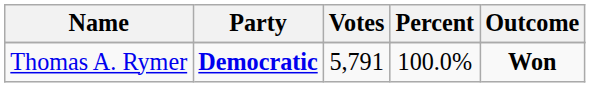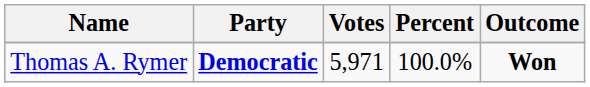 <table class=wikitable style="text-align:center">
 <tr>
 <th>Name</th>
 <th>Party</th>
 <th>Votes</th>
 <th>Percent</th>
 <th>Outcome</th>
 </tr>
 <tr>
 </tr>
 <tr>
 <td align=left><a href='#'>Thomas A. Rymer</a></td>
 <td><strong><a href='#'>Democratic</a></strong></td>
-<td>5,791</td>
+<td>5,971</td>
 <td>100.0%</td>
 <td><strong>Won</strong></td>
 </tr>
 </table>
